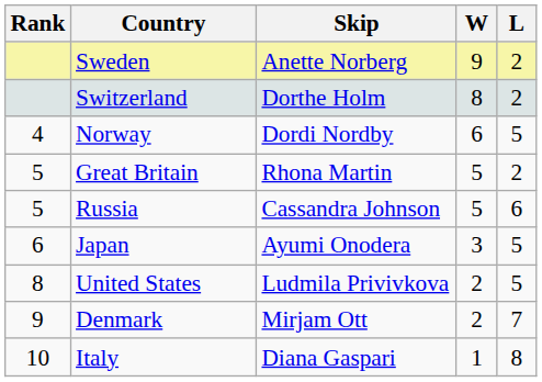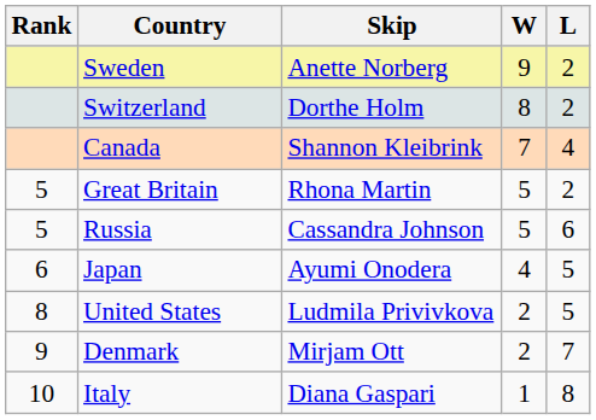 <table class="wikitable" style="text-align:center;">
 <tr>
 <th bgcolor="#efefef" width="20">Rank</th>
 <th bgcolor="#efefef" width="120">Country</th>
 <th bgcolor="#efefef" width="130">Skip</th>
 <th bgcolor="#efefef" width="20">W</th>
 <th bgcolor="#efefef" width="20">L</th>
 </tr>
 <tr style="background:#F7F6A8;">
 <td></td>
 <td align=left> <a href='#'>Sweden</a></td>
 <td align=left><a href='#'>Anette Norberg</a></td>
 <td>9</td>
 <td>2</td>
 </tr>
 <tr style="background:#DCE5E5;">
 <td></td>
 <td align=left> <a href='#'>Switzerland</a></td>
 <td align=left><a href='#'>Dorthe Holm</a></td>
 <td>8</td>
 <td>2</td>
 </tr>
-<tr>
+<tr style="background:#FFDAB9;">
+<td></td>
+<td align=left> <a href='#'>Canada</a></td>
+<td align=left><a href='#'>Shannon Kleibrink</a></td>
+<td>7</td>
 <td>4</td>
-<td align=left> <a href='#'>Norway</a></td>
-<td align=left><a href='#'>Dordi Nordby</a></td>
-<td>6</td>
-<td>5</td>
 </tr>
 <tr>
 <td>5</td>
 <td align=left> <a href='#'>Great Britain</a></td>
 <td align=left><a href='#'>Rhona Martin</a></td>
 <td>5</td>
 <td>2</td>
 </tr>
 <tr>
 <td>5</td>
 <td align=left> <a href='#'>Russia</a></td>
 <td align=left><a href='#'>Cassandra Johnson</a></td>
 <td>5</td>
 <td>6</td>
 </tr>
 <tr>
 <td>6</td>
 <td align=left> <a href='#'>Japan</a></td>
 <td align=left><a href='#'>Ayumi Onodera</a></td>
-<td>3</td>
+<td>4</td>
 <td>5</td>
 </tr>
 <tr>
 <td>8</td>
 <td align=left> <a href='#'>United States</a></td>
 <td align=left><a href='#'>Ludmila Privivkova</a></td>
 <td>2</td>
 <td>5</td>
 </tr>
 <tr>
 <td>9</td>
 <td align=left> <a href='#'>Denmark</a></td>
 <td align=left><a href='#'>Mirjam Ott</a></td>
 <td>2</td>
 <td>7</td>
 </tr>
 <tr>
 <td>10</td>
 <td align=left> <a href='#'>Italy</a></td>
 <td align=left><a href='#'>Diana Gaspari</a></td>
 <td>1</td>
 <td>8</td>
 </tr>
 </table>
